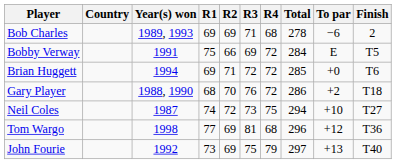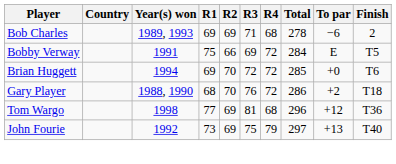 <table class="wikitable" style="text-align:center">
 <tr>
 <th>Player</th>
 <th>Country</th>
 <th>Year(s) won</th>
 <th>R1</th>
 <th>R2</th>
 <th>R3</th>
 <th>R4</th>
 <th>Total</th>
 <th>To par</th>
 <th>Finish</th>
 </tr>
 <tr>
 <td align=left><a href='#'>Bob Charles</a></td>
 <td align="left"></td>
 <td><a href='#'>1989</a>, <a href='#'>1993</a></td>
 <td>69</td>
 <td>69</td>
 <td>71</td>
 <td>68</td>
 <td>278</td>
 <td>−6</td>
 <td>2</td>
 </tr>
 <tr>
 <td align=left><a href='#'>Bobby Verway</a></td>
 <td align=left></td>
 <td><a href='#'>1991</a></td>
 <td>75</td>
 <td>66</td>
 <td>69</td>
 <td>72</td>
 <td>284</td>
 <td>E</td>
 <td>T5</td>
 </tr>
 <tr>
 <td align=left><a href='#'>Brian Huggett</a></td>
 <td align=left></td>
 <td><a href='#'>1994</a></td>
 <td>69</td>
-<td>71</td>
+<td>70</td>
 <td>72</td>
 <td>72</td>
 <td>285</td>
 <td>+0</td>
 <td>T6</td>
 </tr>
 <tr>
 <td align=left><a href='#'>Gary Player</a></td>
 <td align=left></td>
 <td><a href='#'>1988</a>, <a href='#'>1990</a></td>
 <td>68</td>
 <td>70</td>
 <td>76</td>
 <td>72</td>
 <td>286</td>
 <td>+2</td>
 <td>T18</td>
-</tr>
-<tr>
-<td align="left"><a href='#'>Neil Coles</a></td>
-<td align="left"></td>
-<td><a href='#'>1987</a></td>
-<td>74</td>
-<td>72</td>
-<td>73</td>
-<td>75</td>
-<td>294</td>
-<td>+10</td>
-<td>T27</td>
 </tr>
 <tr>
 <td align="left"><a href='#'>Tom Wargo</a></td>
 <td align="left"></td>
 <td><a href='#'>1998</a></td>
 <td>77</td>
 <td>69</td>
 <td>81</td>
 <td>68</td>
 <td>296</td>
 <td>+12</td>
 <td>T36</td>
 </tr>
 <tr>
 <td align="left"><a href='#'>John Fourie</a></td>
 <td align=left></td>
 <td><a href='#'>1992</a></td>
 <td>73</td>
 <td>69</td>
 <td>75</td>
 <td>79</td>
 <td>297</td>
 <td>+13</td>
 <td>T40</td>
 </tr>
 </table>
